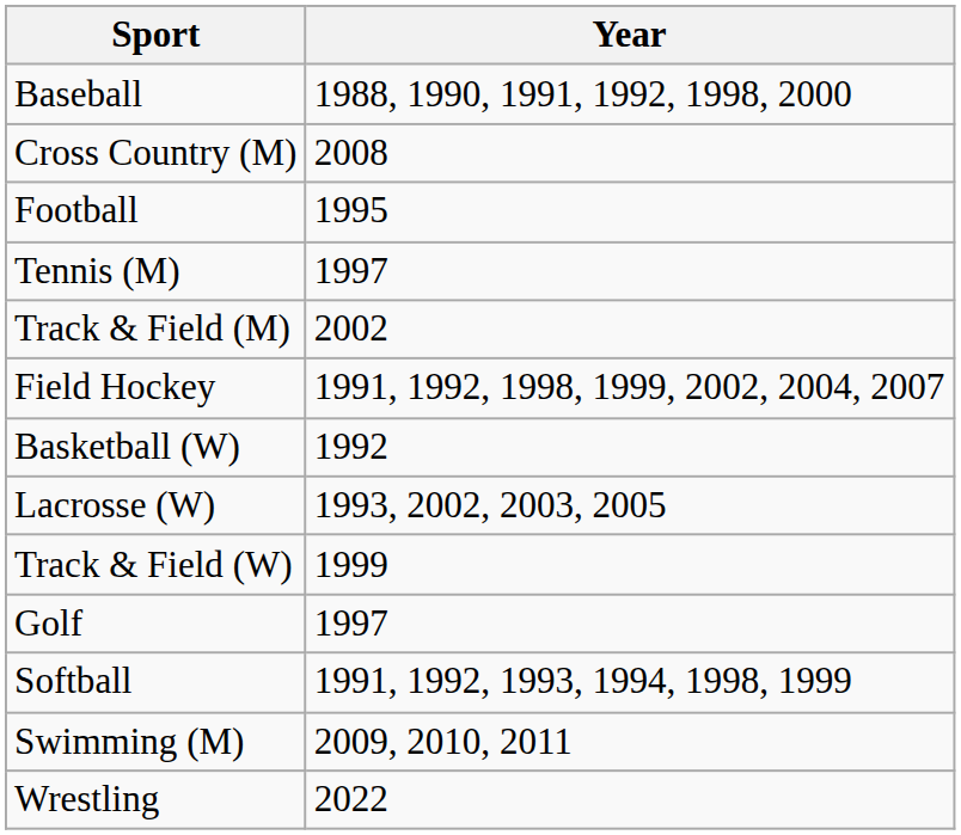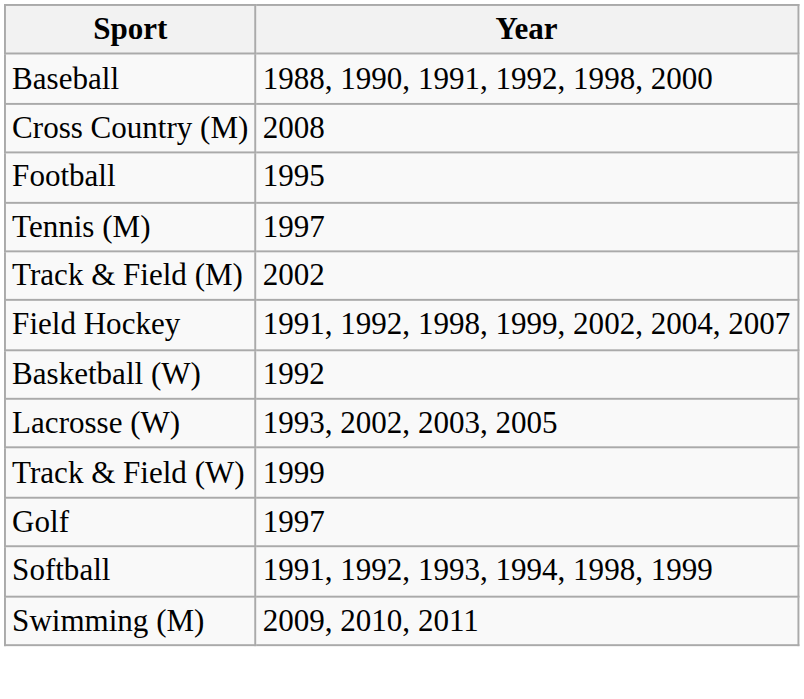 <table class="wikitable">
 <tr>
 <th>Sport</th>
 <th>Year</th>
 </tr>
 <tr>
 <td>Baseball</td>
 <td>1988, 1990, 1991, 1992, 1998, 2000</td>
 </tr>
 <tr>
 <td>Cross Country (M)</td>
 <td>2008</td>
 </tr>
 <tr>
 <td>Football</td>
 <td>1995</td>
 </tr>
 <tr>
 <td>Tennis (M)</td>
 <td>1997</td>
 </tr>
 <tr>
 <td>Track & Field (M)</td>
 <td>2002</td>
 </tr>
 <tr>
 <td>Field Hockey</td>
 <td>1991, 1992, 1998, 1999, 2002, 2004, 2007</td>
 </tr>
 <tr>
 <td>Basketball (W)</td>
 <td>1992</td>
 </tr>
 <tr>
 <td>Lacrosse (W)</td>
 <td>1993, 2002, 2003, 2005</td>
 </tr>
 <tr>
 <td>Track & Field (W)</td>
 <td>1999</td>
 </tr>
 <tr>
 <td>Golf</td>
 <td>1997</td>
 </tr>
 <tr>
 <td>Softball</td>
 <td>1991, 1992, 1993, 1994, 1998, 1999</td>
 </tr>
 <tr>
 <td>Swimming (M)</td>
 <td>2009, 2010, 2011</td>
 </tr>
-<tr>
-<td>Wrestling</td>
-<td>2022</td>
-</tr>
 </table>
